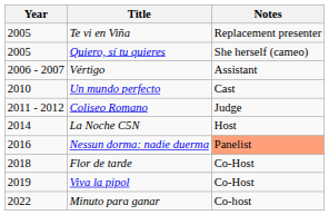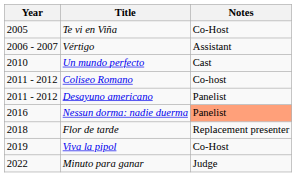 <table class="wikitable">
 <tr>
 <th>Year</th>
 <th>Title</th>
 <th>Notes</th>
 </tr>
 <tr>
 <td>2005</td>
 <td><em>Te vi en Viña</em></td>
-<td>Replacement presenter</td>
-</tr>
-<tr>
-<td>2005</td>
-<td><em><a href='#'>Quiero, sí tu quieres</a></em></td>
-<td>She herself (cameo)</td>
+<td>Co-Host</td>
 </tr>
 <tr>
 <td>2006 - 2007</td>
 <td><em>Vértigo</em></td>
 <td>Assistant</td>
 </tr>
 <tr>
 <td>2010</td>
 <td><em><a href='#'>Un mundo perfecto</a></em></td>
 <td>Cast</td>
 </tr>
 <tr>
 <td>2011 - 2012</td>
 <td><em><a href='#'>Coliseo Romano</a></em></td>
-<td>Judge</td>
+<td>Co-host</td>
 </tr>
 <tr>
-<td>2014</td>
-<td><em>La Noche C5N</em></td>
-<td>Host</td>
+<td>2011 - 2012</td>
+<td><em><a href='#'>Desayuno americano</a></em></td>
+<td>Panelist</td>
 </tr>
 <tr>
 <td>2016</td>
 <td><em><a href='#'>Nessun dorma: nadie duerma</a></em></td>
 <td style="background: lightsalmon;">Panelist</td>
 </tr>
 <tr>
 <td>2018</td>
 <td><em>	Flor de tarde</em></td>
-<td>Co-Host</td>
+<td>Replacement presenter</td>
 </tr>
 <tr>
 <td>2019</td>
 <td><em><a href='#'>Viva la pipol</a></em></td>
 <td>Co-Host</td>
 </tr>
 <tr>
 <td>2022</td>
 <td><em>Minuto para ganar</em></td>
-<td>Co-host</td>
+<td>Judge</td>
 </tr>
 </table>
